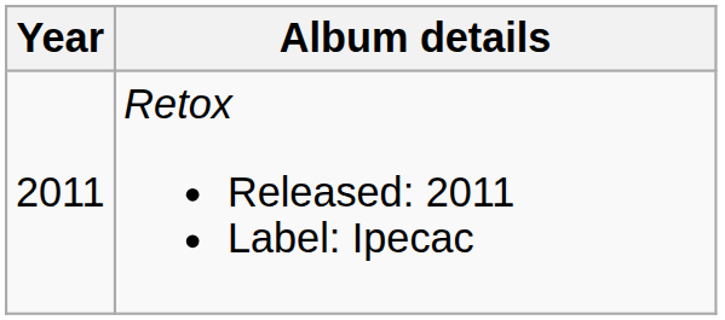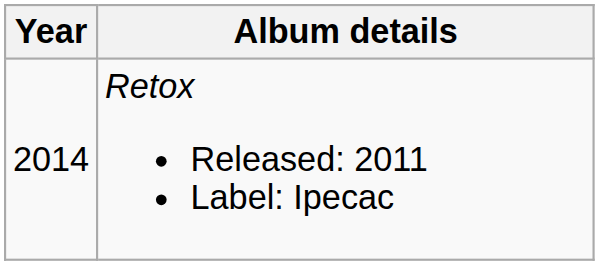 <table class="wikitable">
 <tr>
 <th>Year</th>
 <th width="225">Album details</th>
 </tr>
 <tr>
-<td>2011</td>
+<td>2014</td>
 <td><em>Retox</em><br><ul><li>Released: 2011</li><li>Label:  Ipecac</li></ul></td>
 </tr>
 </table>
